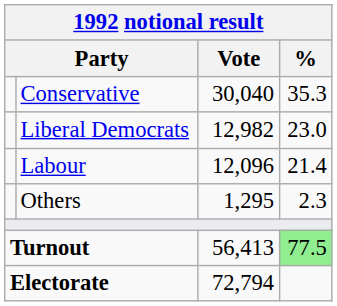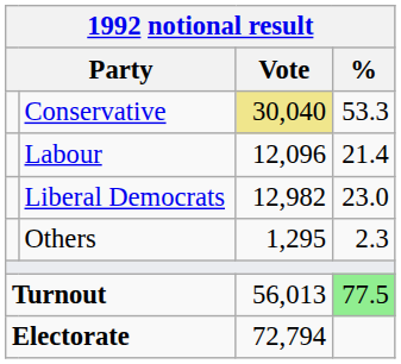 <table class="wikitable">
 <tr>
 <th colspan="4"><a href='#'>1992</a> <a href='#'>notional result</a></th>
 </tr>
 <tr>
 <th bgcolor="#DDDDFF" width="130px" colspan="2">Party</th>
 <th bgcolor="#DDDDFF" width="50px">Vote</th>
 <th bgcolor="#DDDDFF" width="30px">%</th>
 </tr>
 <tr>
 <td></td>
 <td><a href='#'>Conservative</a></td>
-<td align=right>30,040</td>
-<td align=right>35.3</td>
+<td align=right style="background: khaki;">30,040</td>
+<td align=right>53.3</td>
+</tr>
+<tr>
+<td></td>
+<td><a href='#'>Labour</a></td>
+<td align=right>12,096</td>
+<td align=right>21.4</td>
 </tr>
 <tr>
 <td></td>
 <td><a href='#'>Liberal Democrats</a></td>
 <td align=right>12,982</td>
 <td align=right>23.0</td>
-</tr>
-<tr>
-<td></td>
-<td><a href='#'>Labour</a></td>
-<td align=right>12,096</td>
-<td align=right>21.4</td>
 </tr>
 <tr>
 <td></td>
 <td>Others</td>
 <td align=right>1,295</td>
 <td align=right>2.3</td>
 </tr>
 <tr>
 <td colspan="4" bgcolor="#EAECF0"></td>
 </tr>
 <tr>
 <td colspan="2"><strong>Turnout</strong></td>
-<td align=right>56,413</td>
+<td align=right>56,013</td>
 <td align=right style="background: lightgreen;">77.5</td>
 </tr>
 <tr>
 <td colspan="2"><strong>Electorate</strong></td>
 <td align=right>72,794</td>
 </tr>
 </table>
